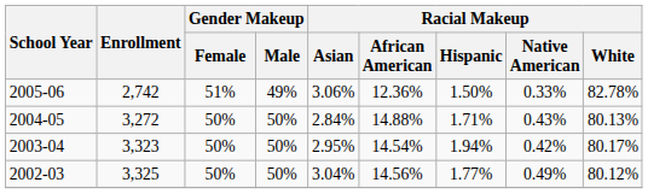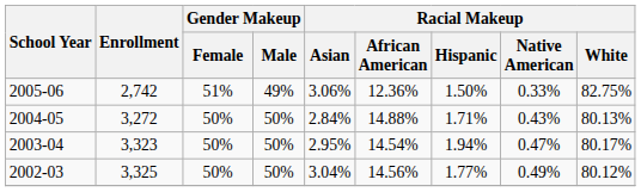 <table class="wikitable" style="font-size: 95%;">
 <tr>
 <th rowspan="2">School Year</th>
 <th rowspan="2">Enrollment</th>
 <th colspan="2">Gender Makeup</th>
 <th colspan="5">Racial Makeup</th>
 </tr>
 <tr>
 <th>Female</th>
 <th>Male</th>
 <th>Asian</th>
 <th>African <br>American</th>
 <th>Hispanic</th>
 <th>Native <br>American</th>
 <th>White</th>
 </tr>
 <tr>
 <td align="left">2005-06</td>
 <td align="center">2,742</td>
 <td align="center">51%</td>
 <td align="center">49%</td>
 <td align="center">3.06%</td>
 <td align="center">12.36%</td>
 <td align="center">1.50%</td>
 <td align="center">0.33%</td>
-<td align="center">82.78%</td>
+<td align="center">82.75%</td>
 </tr>
 <tr>
 <td align="left">2004-05</td>
 <td align="center">3,272</td>
 <td align="center">50%</td>
 <td align="center">50%</td>
 <td align="center">2.84%</td>
 <td align="center">14.88%</td>
 <td align="center">1.71%</td>
 <td align="center">0.43%</td>
 <td align="center">80.13%</td>
 </tr>
 <tr>
 <td align="left">2003-04</td>
 <td align="center">3,323</td>
 <td align="center">50%</td>
 <td align="center">50%</td>
 <td align="center">2.95%</td>
 <td align="center">14.54%</td>
 <td align="center">1.94%</td>
-<td align="center">0.42%</td>
+<td align="center">0.47%</td>
 <td align="center">80.17%</td>
 </tr>
 <tr>
 <td align="left">2002-03</td>
 <td align="center">3,325</td>
 <td align="center">50%</td>
 <td align="center">50%</td>
 <td align="center">3.04%</td>
 <td align="center">14.56%</td>
 <td align="center">1.77%</td>
 <td align="center">0.49%</td>
 <td align="center">80.12%</td>
 </tr>
 <tr>
 </tr>
 </table>
